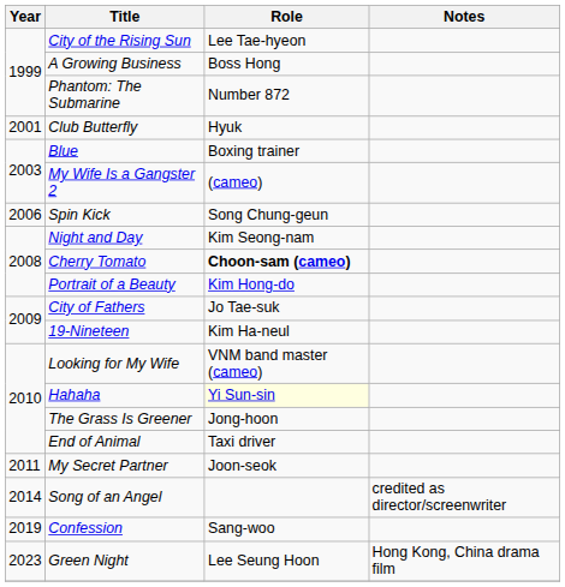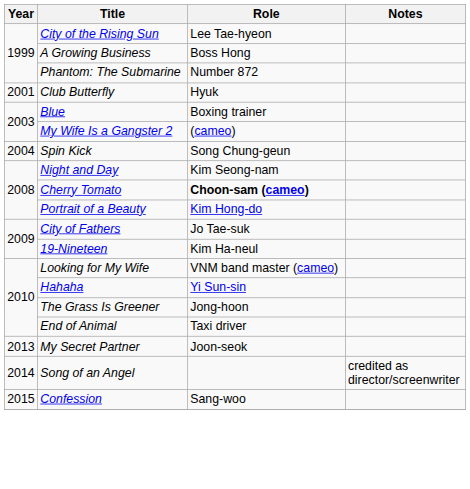 <table class="wikitable" style="width:600px">
 <tr>
 <th width=10>Year</th>
 <th>Title</th>
 <th>Role</th>
 <th>Notes</th>
 </tr>
 <tr>
 <td rowspan=3>1999</td>
 <td><em><a href='#'>City of the Rising Sun</a></em></td>
 <td>Lee Tae-hyeon</td>
 <td></td>
 </tr>
 <tr>
 <td><em>A Growing Business</em></td>
 <td>Boss Hong</td>
 <td></td>
 </tr>
 <tr>
 <td><em>Phantom: The Submarine</em></td>
 <td>Number 872</td>
 <td></td>
 </tr>
 <tr>
 <td>2001</td>
 <td><em>Club Butterfly</em></td>
 <td>Hyuk</td>
 <td></td>
 </tr>
 <tr>
 <td rowspan=2>2003</td>
 <td><em><a href='#'>Blue</a></em></td>
 <td>Boxing trainer</td>
 <td></td>
 </tr>
 <tr>
 <td><em><a href='#'>My Wife Is a Gangster 2</a></em></td>
 <td>(<a href='#'>cameo</a>)</td>
 <td></td>
 </tr>
 <tr>
-<td>2006</td>
+<td>2004</td>
 <td><em>Spin Kick</em></td>
 <td>Song Chung-geun</td>
 <td></td>
 </tr>
 <tr>
 <td rowspan=3>2008</td>
 <td><em><a href='#'>Night and Day</a></em></td>
 <td>Kim Seong-nam</td>
 <td></td>
 </tr>
 <tr>
 <td><em><a href='#'>Cherry Tomato</a></em></td>
 <td><strong>Choon-sam (<a href='#'>cameo</a>)</strong></td>
 <td></td>
 </tr>
 <tr>
 <td><em><a href='#'>Portrait of a Beauty</a></em></td>
 <td><a href='#'>Kim Hong-do</a></td>
 <td></td>
 </tr>
 <tr>
 <td rowspan=2>2009</td>
 <td><em><a href='#'>City of Fathers</a></em></td>
 <td>Jo Tae-suk</td>
 <td></td>
 </tr>
 <tr>
 <td><em><a href='#'>19-Nineteen</a></em></td>
 <td>Kim Ha-neul</td>
 <td></td>
 </tr>
 <tr>
 <td rowspan=4>2010</td>
 <td><em>Looking for My Wife</em></td>
 <td>VNM band master (<a href='#'>cameo</a>)</td>
 <td></td>
 </tr>
 <tr>
 <td><em><a href='#'>Hahaha</a></em></td>
-<td style="background: lightyellow;"><a href='#'>Yi Sun-sin</a></td>
+<td><a href='#'>Yi Sun-sin</a></td>
 <td></td>
 </tr>
 <tr>
 <td><em>The Grass Is Greener</em> </td>
 <td>Jong-hoon</td>
 <td></td>
 </tr>
 <tr>
 <td><em>End of Animal</em></td>
 <td>Taxi driver</td>
 <td></td>
 </tr>
 <tr>
-<td>2011</td>
+<td>2013</td>
 <td><em>My Secret Partner</em></td>
 <td>Joon-seok</td>
 <td></td>
 </tr>
 <tr>
 <td>2014</td>
 <td><em>Song of an Angel</em></td>
 <td></td>
 <td>credited as <br> director/screenwriter</td>
 </tr>
 <tr>
-<td>2019</td>
+<td>2015</td>
 <td><em><a href='#'>Confession</a></em></td>
 <td>Sang-woo</td>
 <td></td>
 </tr>
 <tr>
-<td>2023</td>
-<td><em>Green Night</em></td>
-<td>Lee Seung Hoon</td>
-<td>Hong Kong, China drama film</td>
-</tr>
-<tr>
 </tr>
 </table>
